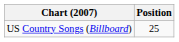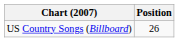 <table class="wikitable sortable">
 <tr>
 <th scope="col">Chart (2007)</th>
 <th scope="col">Position</th>
 </tr>
 <tr>
 <td>US <a href='#'>Country Songs</a> (<em><a href='#'>Billboard</a></em>)</td>
-<td align="center">25</td>
+<td align="center">26</td>
 </tr>
 </table>
